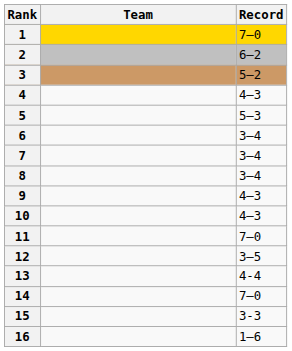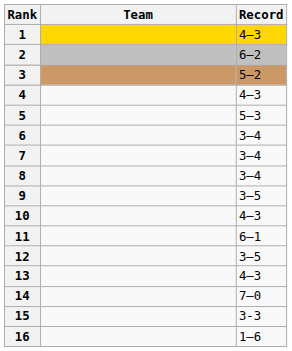 <table class="wikitable">
 <tr>
 <th>Rank</th>
 <th width="200">Team</th>
 <th align = "center">Record</th>
 </tr>
 <tr bgcolor=gold>
 <th>1</th>
 <td></td>
-<td>7–0</td>
+<td>4–3</td>
 </tr>
 <tr bgcolor=silver>
 <th>2</th>
 <td></td>
 <td>6–2</td>
 </tr>
 <tr bgcolor=#cc9966>
 <th>3</th>
 <td></td>
 <td>5–2</td>
 </tr>
 <tr>
 <th>4</th>
 <td></td>
 <td>4–3</td>
 </tr>
 <tr>
 <th>5</th>
 <td></td>
 <td>5–3</td>
 </tr>
 <tr>
 <th>6</th>
 <td></td>
 <td>3–4</td>
 </tr>
 <tr>
 <th>7</th>
 <td></td>
 <td>3–4</td>
 </tr>
 <tr>
 <th>8</th>
 <td></td>
 <td>3–4</td>
 </tr>
 <tr>
 <th>9</th>
 <td></td>
-<td>4–3</td>
+<td>3–5</td>
 </tr>
 <tr>
 <th>10</th>
 <td></td>
 <td>4–3</td>
 </tr>
 <tr>
 <th>11</th>
 <td></td>
-<td>7–0</td>
+<td>6–1</td>
 </tr>
 <tr>
 <th>12</th>
 <td></td>
 <td>3–5</td>
 </tr>
 <tr>
 <th>13</th>
 <td></td>
-<td>4-4</td>
+<td>4–3</td>
 </tr>
 <tr>
 <th>14</th>
 <td></td>
 <td>7–0</td>
 </tr>
 <tr>
 <th>15</th>
 <td></td>
 <td>3-3</td>
 </tr>
 <tr>
 <th>16</th>
 <td></td>
 <td>1–6</td>
 </tr>
 </table>
